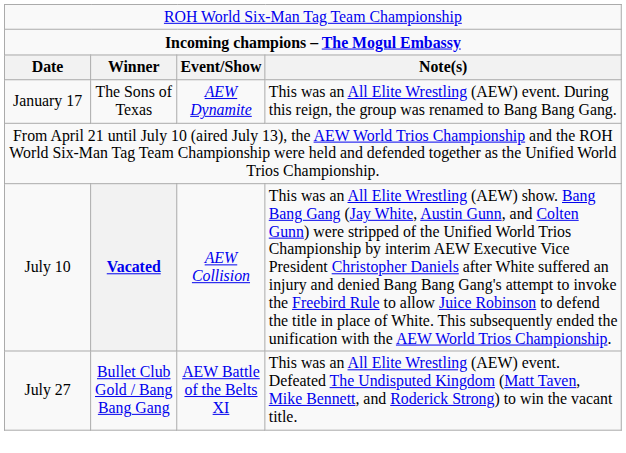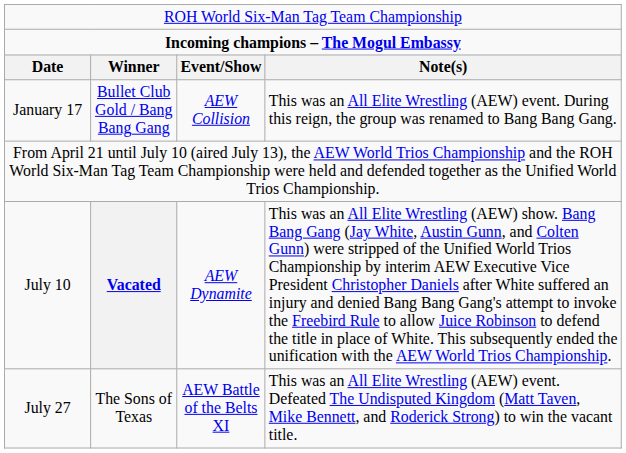 <table class="wikitable" style="text-align:center; width:100%;">
 <tr>
 <td colspan="4" style="text-align: center;"><a href='#'>ROH World Six-Man Tag Team Championship</a></td>
 </tr>
 <tr>
 <td colspan="4" style="text-align: center;"><strong>Incoming champions – <a href='#'>The Mogul Embassy</a> </strong></td>
 </tr>
 <tr>
 <th width=14%>Date</th>
 <th width=14%>Winner</th>
 <th width=14%>Event/Show</th>
 <th width=58%>Note(s)</th>
 </tr>
 <tr>
 <td>January 17</td>
-<td>The Sons of Texas<br></td>
-<td><em><a href='#'>AEW Dynamite</a></em></td>
+<td><a href='#'>Bullet Club Gold / Bang Bang Gang</a><br></td>
+<td><em><a href='#'>AEW Collision</a></em></td>
 <td align=left>This was an <a href='#'>All Elite Wrestling</a> (AEW) event. During this reign, the group was renamed to Bang Bang Gang.</td>
 </tr>
 <tr>
 <td colspan="4">From April 21 until July 10 (aired July 13), the <a href='#'>AEW World Trios Championship</a> and the ROH World Six-Man Tag Team Championship were held and defended together as the Unified World Trios Championship.</td>
 </tr>
 <tr>
 <td>July 10<br></td>
 <th><a href='#'>Vacated</a></th>
-<td><em><a href='#'>AEW Collision</a></em></td>
+<td><em><a href='#'>AEW Dynamite</a></em></td>
 <td align=left>This was an <a href='#'>All Elite Wrestling</a> (AEW) show. <a href='#'>Bang Bang Gang</a> (<a href='#'>Jay White</a>, <a href='#'>Austin Gunn</a>, and <a href='#'>Colten Gunn</a>) were stripped of the Unified World Trios Championship by interim AEW Executive Vice President <a href='#'>Christopher Daniels</a> after White suffered an injury and denied Bang Bang Gang's attempt to invoke the <a href='#'>Freebird Rule</a> to allow <a href='#'>Juice Robinson</a> to defend the title in place of White. This subsequently ended the unification with the <a href='#'>AEW World Trios Championship</a>.</td>
 </tr>
 <tr>
 <td>July 27</td>
-<td><a href='#'>Bullet Club Gold / Bang Bang Gang</a><br></td>
+<td>The Sons of Texas<br></td>
 <td><a href='#'>AEW Battle of the Belts XI</a></td>
 <td align=left>This was an <a href='#'>All Elite Wrestling</a> (AEW) event. Defeated <a href='#'>The Undisputed Kingdom</a> (<a href='#'>Matt Taven</a>, <a href='#'>Mike Bennett</a>, and <a href='#'>Roderick Strong</a>) to win the vacant title.</td>
 </tr>
 </table>
